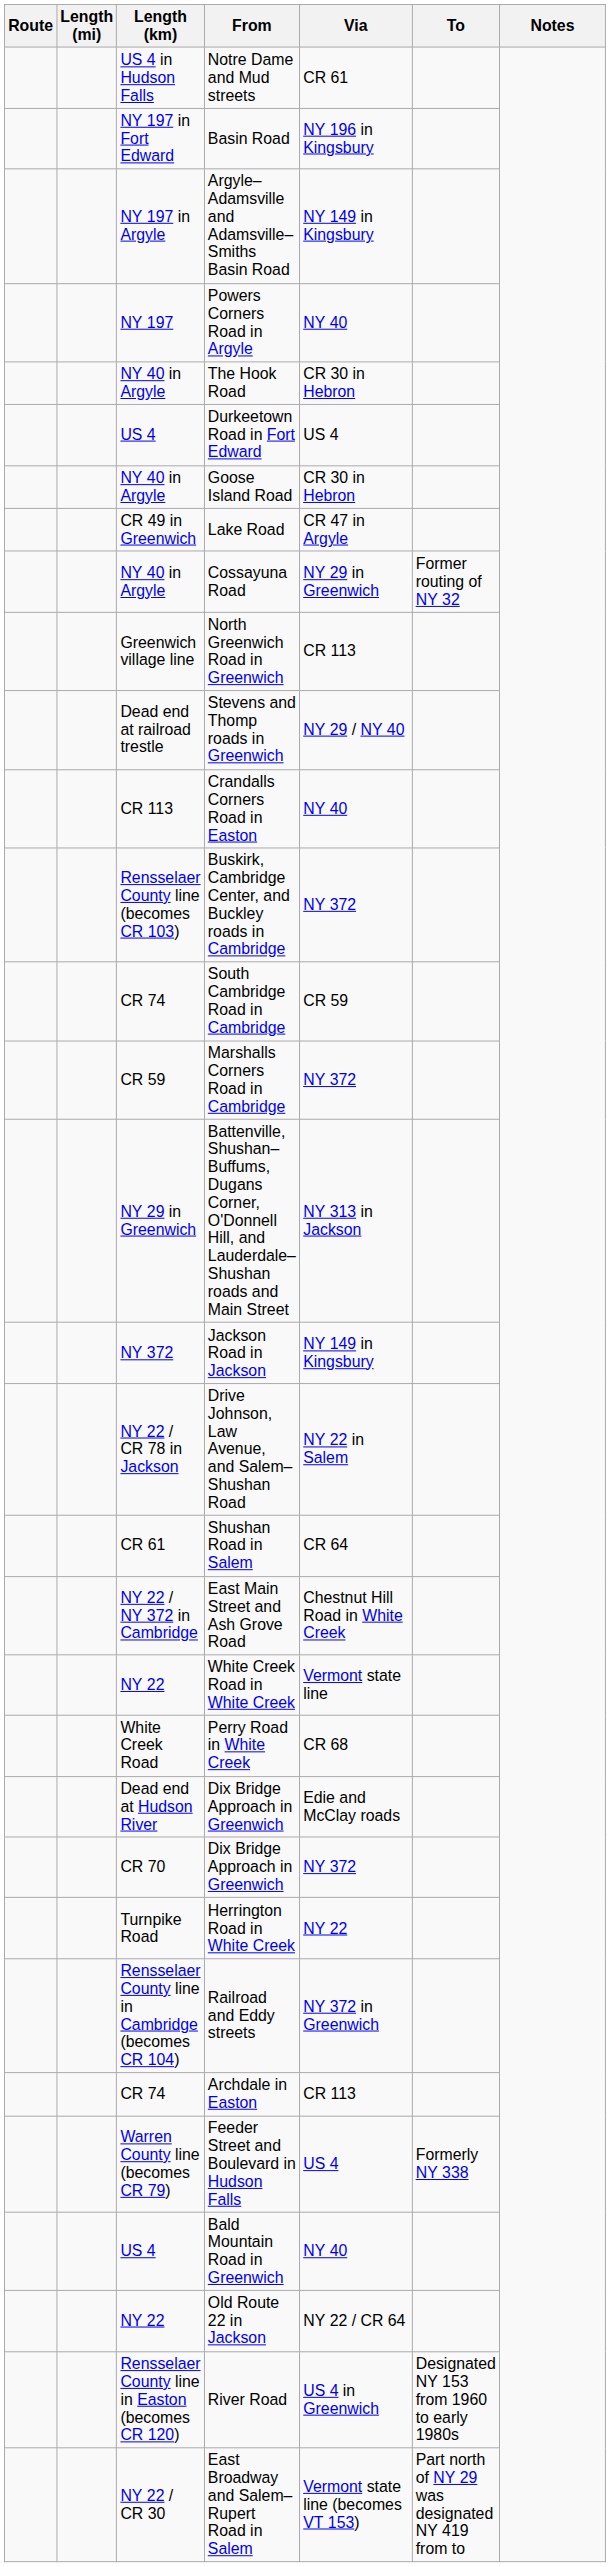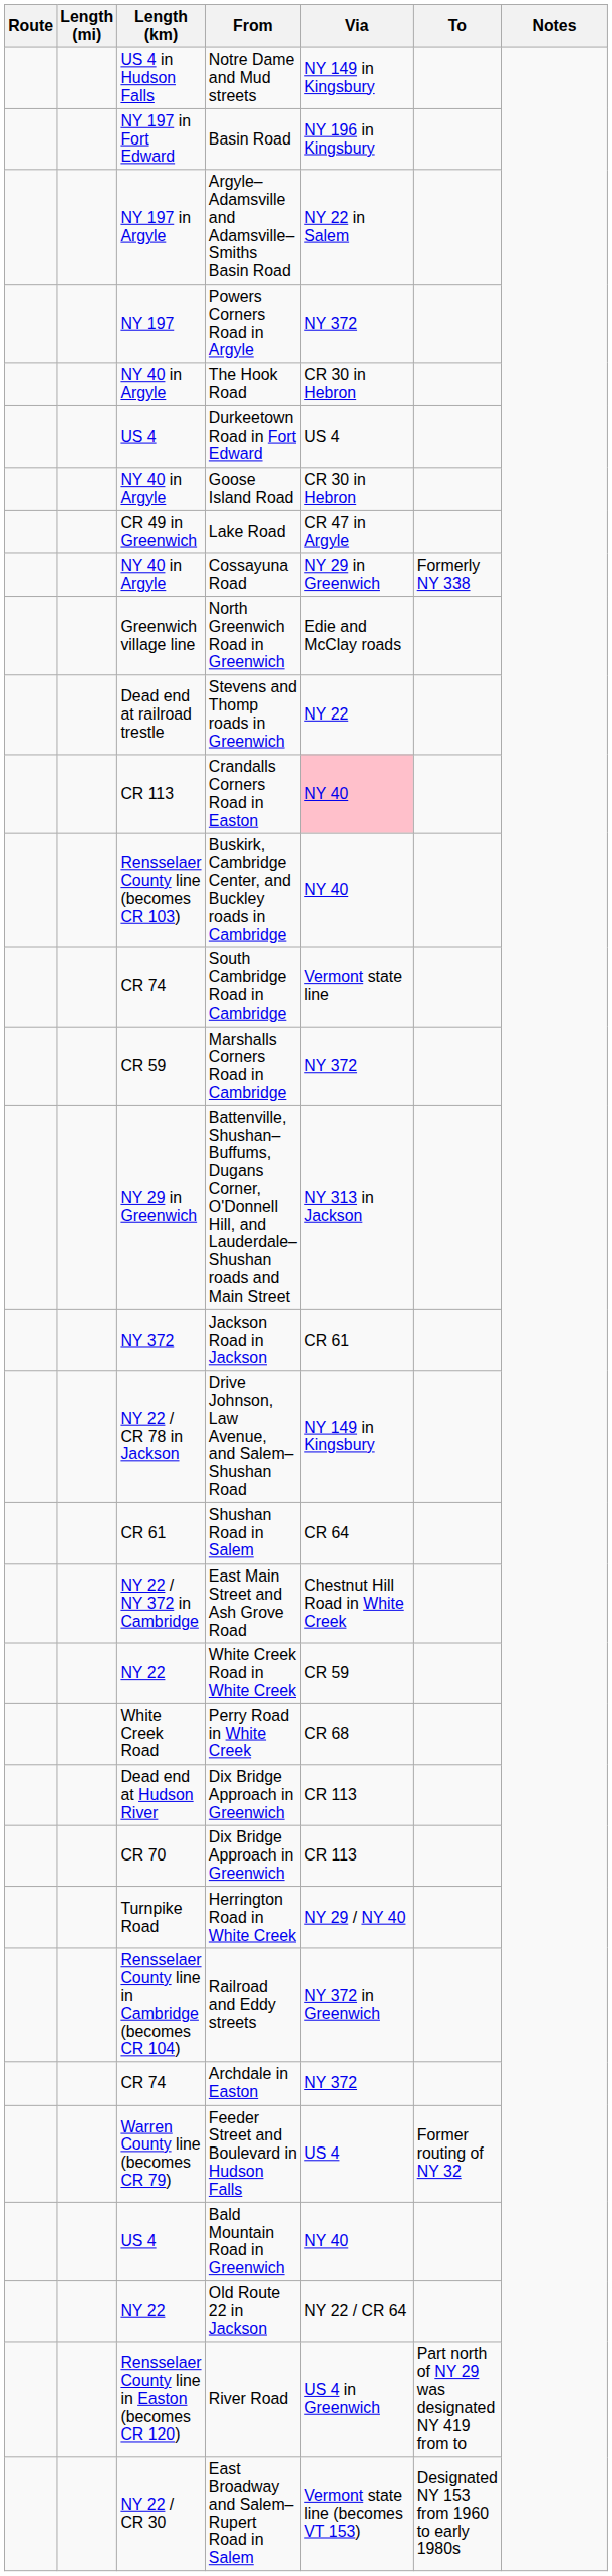 <table class="wikitable sortable">
 <tr>
 <th>Route</th>
 <th>Length<br>(mi)</th>
 <th>Length<br>(km)</th>
 <th class="unsortable">From</th>
 <th class="unsortable" width="20%">Via</th>
 <th class="unsortable">To</th>
 <th class="unsortable" width="20%">Notes</th>
 </tr>
 <tr>
 <td id="41"></td>
 <td></td>
 <td><a href='#'>US 4</a> in <a href='#'>Hudson Falls</a></td>
 <td>Notre Dame and Mud streets</td>
-<td>CR 61</td>
+<td><a href='#'>NY&nbsp;149</a> in <a href='#'>Kingsbury</a></td>
 <td></td>
 </tr>
 <tr>
 <td id="42"></td>
 <td></td>
 <td><a href='#'>NY&nbsp;197</a> in <a href='#'>Fort Edward</a></td>
 <td>Basin Road</td>
 <td><a href='#'>NY&nbsp;196</a> in <a href='#'>Kingsbury</a></td>
 <td></td>
 </tr>
 <tr>
 <td id="43"></td>
 <td></td>
 <td><a href='#'>NY&nbsp;197</a> in <a href='#'>Argyle</a></td>
 <td>Argyle–Adamsville and Adamsville–Smiths Basin Road</td>
-<td><a href='#'>NY&nbsp;149</a> in <a href='#'>Kingsbury</a></td>
+<td><a href='#'>NY&nbsp;22</a> in <a href='#'>Salem</a></td>
 <td></td>
 </tr>
 <tr>
 <td id="44"></td>
 <td></td>
 <td><a href='#'>NY&nbsp;197</a></td>
 <td>Powers Corners Road in <a href='#'>Argyle</a></td>
-<td><a href='#'>NY&nbsp;40</a></td>
+<td><a href='#'>NY&nbsp;372</a></td>
 <td></td>
 </tr>
 <tr>
 <td id="45"></td>
 <td></td>
 <td><a href='#'>NY&nbsp;40</a> in <a href='#'>Argyle</a></td>
 <td>The Hook Road</td>
 <td>CR 30 in <a href='#'>Hebron</a></td>
 <td></td>
 </tr>
 <tr>
 <td id="46"></td>
 <td></td>
 <td><a href='#'>US 4</a></td>
 <td>Durkeetown Road in <a href='#'>Fort Edward</a></td>
 <td>US 4</td>
 <td></td>
 </tr>
 <tr>
 <td id="47"></td>
 <td></td>
 <td><a href='#'>NY&nbsp;40</a> in <a href='#'>Argyle</a></td>
 <td>Goose Island Road</td>
 <td>CR 30 in <a href='#'>Hebron</a></td>
 <td></td>
 </tr>
 <tr>
 <td id="48"></td>
 <td></td>
 <td>CR 49 in <a href='#'>Greenwich</a></td>
 <td>Lake Road</td>
 <td>CR 47 in <a href='#'>Argyle</a></td>
 <td></td>
 </tr>
 <tr>
 <td id="49"></td>
 <td></td>
 <td><a href='#'>NY&nbsp;40</a> in <a href='#'>Argyle</a></td>
 <td>Cossayuna Road</td>
 <td><a href='#'>NY&nbsp;29</a> in <a href='#'>Greenwich</a></td>
-<td>Former routing of <a href='#'>NY&nbsp;32</a></td>
+<td>Formerly <a href='#'>NY 338</a></td>
 </tr>
 <tr>
 <td id="52"></td>
 <td></td>
 <td>Greenwich village line</td>
 <td>North Greenwich Road in <a href='#'>Greenwich</a></td>
-<td>CR 113</td>
+<td>Edie and McClay roads</td>
 <td></td>
 </tr>
 <tr>
 <td id="53"></td>
 <td></td>
 <td>Dead end at railroad trestle</td>
 <td>Stevens and Thomp roads in <a href='#'>Greenwich</a></td>
-<td><a href='#'>NY&nbsp;29</a> / <a href='#'>NY&nbsp;40</a></td>
+<td><a href='#'>NY&nbsp;22</a></td>
 <td></td>
 </tr>
 <tr>
 <td id="54"></td>
 <td></td>
 <td>CR 113</td>
 <td>Crandalls Corners Road in <a href='#'>Easton</a></td>
-<td><a href='#'>NY&nbsp;40</a></td>
+<td style="background: pink;"><a href='#'>NY&nbsp;40</a></td>
 <td></td>
 </tr>
 <tr>
 <td id="59"></td>
 <td></td>
 <td><a href='#'>Rensselaer County</a> line (becomes <a href='#'>CR 103</a>)</td>
 <td>Buskirk, Cambridge Center, and Buckley roads in <a href='#'>Cambridge</a></td>
-<td><a href='#'>NY&nbsp;372</a></td>
+<td><a href='#'>NY&nbsp;40</a></td>
 <td></td>
 </tr>
 <tr>
 <td id="59A"></td>
 <td></td>
 <td>CR 74</td>
 <td>South Cambridge Road in <a href='#'>Cambridge</a></td>
-<td>CR 59</td>
+<td><a href='#'>Vermont</a> state line</td>
 <td></td>
 </tr>
 <tr>
 <td id="60"></td>
 <td></td>
 <td>CR 59</td>
 <td>Marshalls Corners Road in <a href='#'>Cambridge</a></td>
 <td><a href='#'>NY&nbsp;372</a></td>
 <td></td>
 </tr>
 <tr>
 <td id="61"></td>
 <td></td>
 <td><a href='#'>NY&nbsp;29</a> in <a href='#'>Greenwich</a></td>
 <td>Battenville, Shushan–Buffums, Dugans Corner,<br>O'Donnell Hill, and Lauderdale–Shushan roads and Main Street</td>
 <td><a href='#'>NY&nbsp;313</a> in <a href='#'>Jackson</a></td>
 <td></td>
 </tr>
 <tr>
 <td id="62"></td>
 <td></td>
 <td><a href='#'>NY&nbsp;372</a></td>
 <td>Jackson Road in <a href='#'>Jackson</a></td>
-<td><a href='#'>NY&nbsp;149</a> in <a href='#'>Kingsbury</a></td>
+<td>CR 61</td>
 <td></td>
 </tr>
 <tr>
 <td id="64"></td>
 <td></td>
 <td><a href='#'>NY&nbsp;22</a> / CR 78 in <a href='#'>Jackson</a></td>
 <td>Drive Johnson, Law Avenue, and Salem–Shushan Road</td>
-<td><a href='#'>NY&nbsp;22</a> in <a href='#'>Salem</a></td>
+<td><a href='#'>NY&nbsp;149</a> in <a href='#'>Kingsbury</a></td>
 <td></td>
 </tr>
 <tr>
 <td id="64A"></td>
 <td></td>
 <td>CR 61</td>
 <td>Shushan Road in <a href='#'>Salem</a></td>
 <td>CR 64</td>
 <td></td>
 </tr>
 <tr>
 <td id="67"></td>
 <td></td>
 <td><a href='#'>NY&nbsp;22</a> / <a href='#'>NY&nbsp;372</a> in <a href='#'>Cambridge</a></td>
 <td>East Main Street and Ash Grove Road</td>
 <td>Chestnut Hill Road in <a href='#'>White Creek</a></td>
 <td></td>
 </tr>
 <tr>
 <td id="68"></td>
 <td></td>
 <td><a href='#'>NY&nbsp;22</a></td>
 <td>White Creek Road in <a href='#'>White Creek</a></td>
-<td><a href='#'>Vermont</a> state line</td>
+<td>CR 59</td>
 <td></td>
 </tr>
 <tr>
 <td id="69"></td>
 <td></td>
 <td>White Creek Road</td>
 <td>Perry Road in <a href='#'>White Creek</a></td>
 <td>CR 68</td>
 <td></td>
 </tr>
 <tr>
 <td id="70"></td>
 <td></td>
 <td>Dead end at <a href='#'>Hudson River</a></td>
 <td>Dix Bridge Approach in <a href='#'>Greenwich</a></td>
-<td>Edie and McClay roads</td>
+<td>CR 113</td>
 <td></td>
 </tr>
 <tr>
 <td id="70A"></td>
 <td></td>
 <td>CR 70</td>
 <td>Dix Bridge Approach in <a href='#'>Greenwich</a></td>
-<td><a href='#'>NY&nbsp;372</a></td>
+<td>CR 113</td>
 <td></td>
 </tr>
 <tr>
 <td id="71"></td>
 <td></td>
 <td>Turnpike Road</td>
 <td>Herrington Road in <a href='#'>White Creek</a></td>
-<td><a href='#'>NY&nbsp;22</a></td>
+<td><a href='#'>NY&nbsp;29</a> / <a href='#'>NY&nbsp;40</a></td>
 <td></td>
 </tr>
 <tr>
 <td id="74"></td>
 <td></td>
 <td><a href='#'>Rensselaer County</a> line in <a href='#'>Cambridge</a> (becomes <a href='#'>CR 104</a>)</td>
 <td>Railroad and Eddy streets</td>
 <td><a href='#'>NY&nbsp;372</a> in <a href='#'>Greenwich</a></td>
 <td></td>
 </tr>
 <tr>
 <td id="74A"></td>
 <td></td>
 <td>CR 74</td>
 <td>Archdale in <a href='#'>Easton</a></td>
-<td>CR 113</td>
+<td><a href='#'>NY&nbsp;372</a></td>
 <td></td>
 </tr>
 <tr>
 <td id="75"></td>
 <td></td>
 <td><a href='#'>Warren County</a> line (becomes <a href='#'>CR 79</a>)</td>
 <td>Feeder Street and Boulevard in <a href='#'>Hudson Falls</a></td>
 <td><a href='#'>US 4</a></td>
-<td>Formerly <a href='#'>NY 338</a></td>
+<td>Former routing of <a href='#'>NY&nbsp;32</a></td>
 </tr>
 <tr>
 <td id="77"></td>
 <td></td>
 <td><a href='#'>US 4</a></td>
 <td>Bald Mountain Road in <a href='#'>Greenwich</a></td>
 <td><a href='#'>NY&nbsp;40</a></td>
 <td></td>
 </tr>
 <tr>
 <td id="78"></td>
 <td></td>
 <td><a href='#'>NY&nbsp;22</a></td>
 <td>Old Route 22 in <a href='#'>Jackson</a></td>
 <td>NY 22 / CR 64</td>
 <td></td>
 </tr>
 <tr>
 <td id="113"></td>
 <td></td>
 <td><a href='#'>Rensselaer County</a> line in <a href='#'>Easton</a> (becomes <a href='#'>CR 120</a>)</td>
 <td>River Road</td>
 <td><a href='#'>US 4</a> in <a href='#'>Greenwich</a></td>
-<td>Designated NY 153 from 1960  to early 1980s</td>
+<td>Part north of <a href='#'>NY&nbsp;29</a> was designated NY 419 from  to </td>
 </tr>
 <tr>
 <td id="153"></td>
 <td></td>
 <td><a href='#'>NY&nbsp;22</a> / CR 30</td>
 <td>East Broadway and Salem–Rupert Road in <a href='#'>Salem</a></td>
 <td><a href='#'>Vermont</a> state line (becomes <a href='#'>VT&nbsp;153</a>)</td>
-<td>Part north of <a href='#'>NY&nbsp;29</a> was designated NY 419 from  to </td>
+<td>Designated NY 153 from 1960  to early 1980s</td>
 </tr>
 </table>
